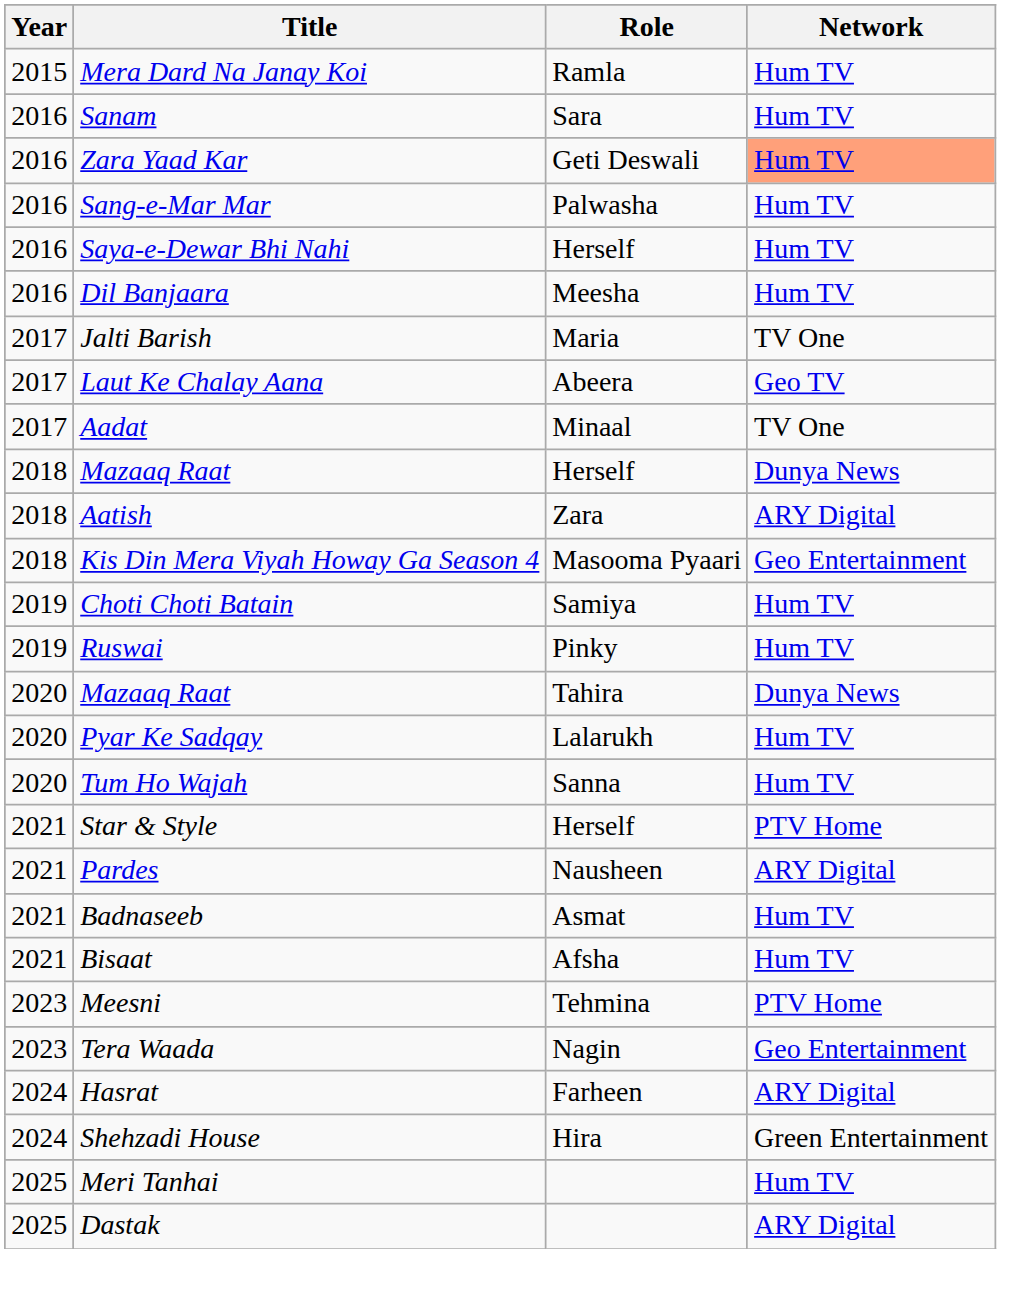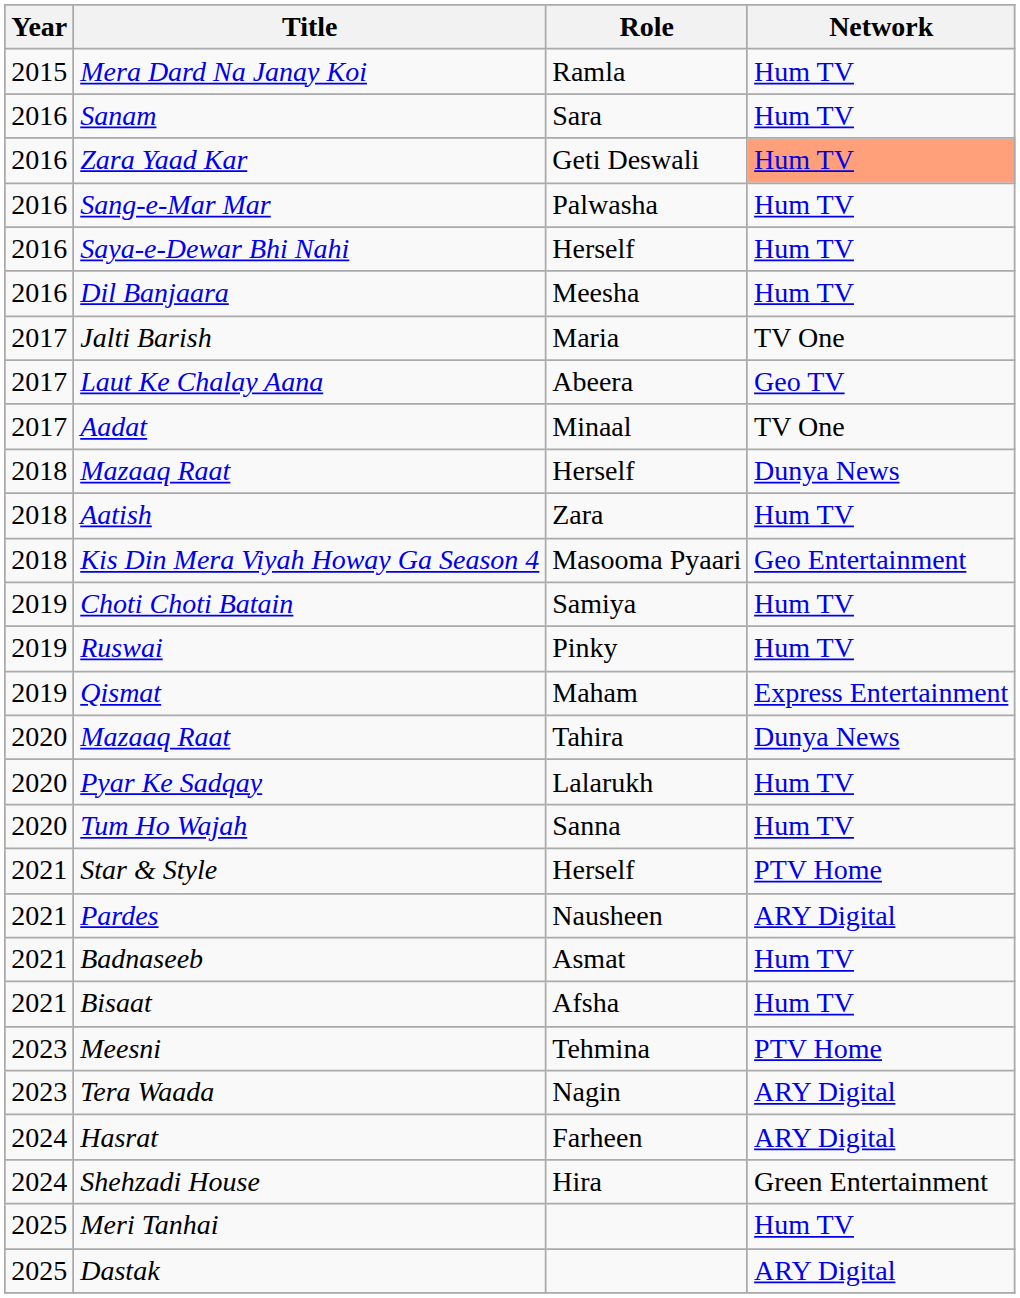 <table class="wikitable sortable plainrowheaders">
 <tr style="text-align:center;">
 <th scope="col">Year</th>
 <th scope="col">Title</th>
 <th scope="col">Role</th>
 <th scope="col">Network</th>
 </tr>
 <tr>
 <td>2015</td>
 <td><em><a href='#'>Mera Dard Na Janay Koi</a></em></td>
 <td>Ramla</td>
 <td><a href='#'>Hum TV</a></td>
 </tr>
 <tr>
 <td>2016</td>
 <td><em><a href='#'>Sanam</a></em></td>
 <td>Sara</td>
 <td><a href='#'>Hum TV</a></td>
 </tr>
 <tr>
 <td>2016</td>
 <td><em><a href='#'>Zara Yaad Kar</a></em></td>
 <td>Geti Deswali</td>
 <td style="background: lightsalmon;"><a href='#'>Hum TV</a></td>
 </tr>
 <tr>
 <td>2016</td>
 <td><em><a href='#'>Sang-e-Mar Mar</a></em></td>
 <td>Palwasha</td>
 <td><a href='#'>Hum TV</a></td>
 </tr>
 <tr>
 <td>2016</td>
 <td><em><a href='#'>Saya-e-Dewar Bhi Nahi</a></em></td>
 <td>Herself</td>
 <td><a href='#'>Hum TV</a></td>
 </tr>
 <tr>
 <td>2016</td>
 <td><em><a href='#'>Dil Banjaara</a></em></td>
 <td>Meesha</td>
 <td><a href='#'>Hum TV</a></td>
 </tr>
 <tr>
 <td>2017</td>
 <td><em>Jalti Barish</em></td>
 <td>Maria</td>
 <td>TV One</td>
 </tr>
 <tr>
 <td>2017</td>
 <td><em><a href='#'>Laut Ke Chalay Aana</a></em></td>
 <td>Abeera</td>
 <td><a href='#'>Geo TV</a></td>
 </tr>
 <tr>
 <td>2017</td>
 <td><em><a href='#'>Aadat</a></em></td>
 <td>Minaal</td>
 <td>TV One</td>
 </tr>
 <tr>
 <td>2018</td>
 <td><em><a href='#'>Mazaaq Raat</a></em></td>
 <td>Herself</td>
 <td><a href='#'>Dunya News</a></td>
 </tr>
 <tr>
 <td>2018</td>
 <td><em><a href='#'>Aatish</a></em></td>
 <td>Zara</td>
-<td><a href='#'>ARY Digital</a></td>
+<td><a href='#'>Hum TV</a></td>
 </tr>
 <tr>
 <td>2018</td>
 <td><em><a href='#'>Kis Din Mera Viyah Howay Ga Season 4</a></em></td>
 <td>Masooma Pyaari</td>
 <td><a href='#'>Geo Entertainment</a></td>
 </tr>
 <tr>
 <td>2019</td>
 <td><em><a href='#'>Choti Choti Batain</a></em></td>
 <td>Samiya</td>
 <td><a href='#'>Hum TV</a></td>
 </tr>
 <tr>
 <td>2019</td>
 <td><em><a href='#'>Ruswai</a></em></td>
 <td>Pinky</td>
 <td><a href='#'>Hum TV</a></td>
+</tr>
+<tr>
+<td>2019</td>
+<td><em><a href='#'>Qismat</a></em></td>
+<td>Maham</td>
+<td><a href='#'>Express Entertainment</a></td>
 </tr>
 <tr>
 <td>2020</td>
 <td><em><a href='#'>Mazaaq Raat</a></em></td>
 <td>Tahira</td>
 <td><a href='#'>Dunya News</a></td>
 </tr>
 <tr>
 <td>2020</td>
 <td><em><a href='#'>Pyar Ke Sadqay</a></em></td>
 <td>Lalarukh</td>
 <td><a href='#'>Hum TV</a></td>
 </tr>
 <tr>
 <td>2020</td>
 <td><em><a href='#'>Tum Ho Wajah</a></em></td>
 <td>Sanna</td>
 <td><a href='#'>Hum TV</a></td>
 </tr>
 <tr>
 <td>2021</td>
 <td><em>Star & Style</em></td>
 <td>Herself</td>
 <td><a href='#'>PTV Home</a></td>
 </tr>
 <tr>
 <td>2021</td>
 <td><em><a href='#'>Pardes</a></em></td>
 <td>Nausheen</td>
 <td><a href='#'>ARY Digital</a></td>
 </tr>
 <tr>
 <td>2021</td>
 <td><em>Badnaseeb</em></td>
 <td>Asmat</td>
 <td><a href='#'>Hum TV</a></td>
 </tr>
 <tr>
 <td>2021</td>
 <td><em>Bisaat</em></td>
 <td>Afsha</td>
 <td><a href='#'>Hum TV</a></td>
 </tr>
 <tr>
 <td>2023</td>
 <td><em>Meesni</em></td>
 <td>Tehmina</td>
 <td><a href='#'>PTV Home</a></td>
 </tr>
 <tr>
 <td>2023</td>
 <td><em>Tera Waada</em></td>
 <td>Nagin</td>
-<td><a href='#'>Geo Entertainment</a></td>
+<td><a href='#'>ARY Digital</a></td>
 </tr>
 <tr>
 <td>2024</td>
 <td><em>Hasrat</em></td>
 <td>Farheen</td>
 <td><a href='#'>ARY Digital</a></td>
 </tr>
 <tr>
 <td>2024</td>
 <td><em>Shehzadi House</em></td>
 <td>Hira</td>
 <td>Green Entertainment</td>
 </tr>
 <tr>
 <td>2025</td>
 <td><em>Meri Tanhai</em></td>
 <td></td>
 <td><a href='#'>Hum TV</a></td>
 </tr>
 <tr>
 <td>2025</td>
 <td><em>Dastak</em></td>
 <td></td>
 <td><a href='#'>ARY Digital</a></td>
 </tr>
 </table>
